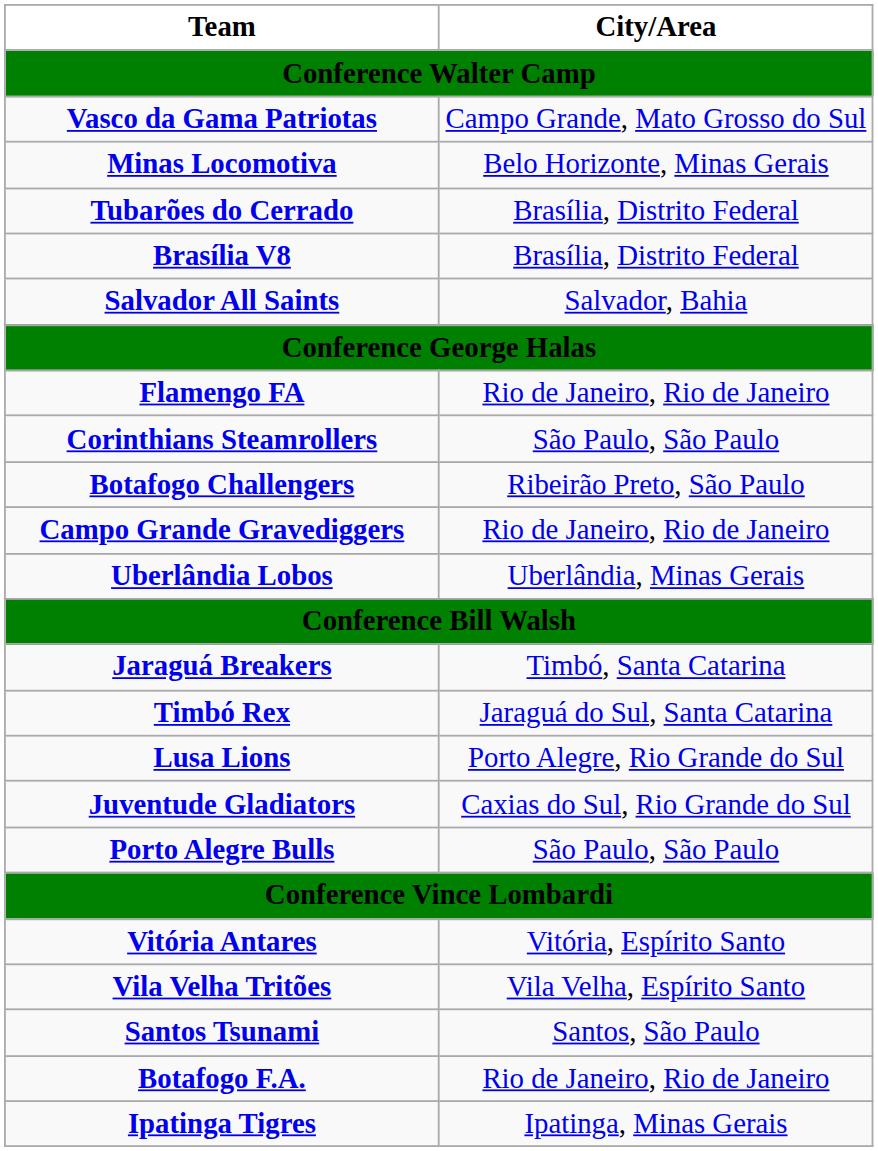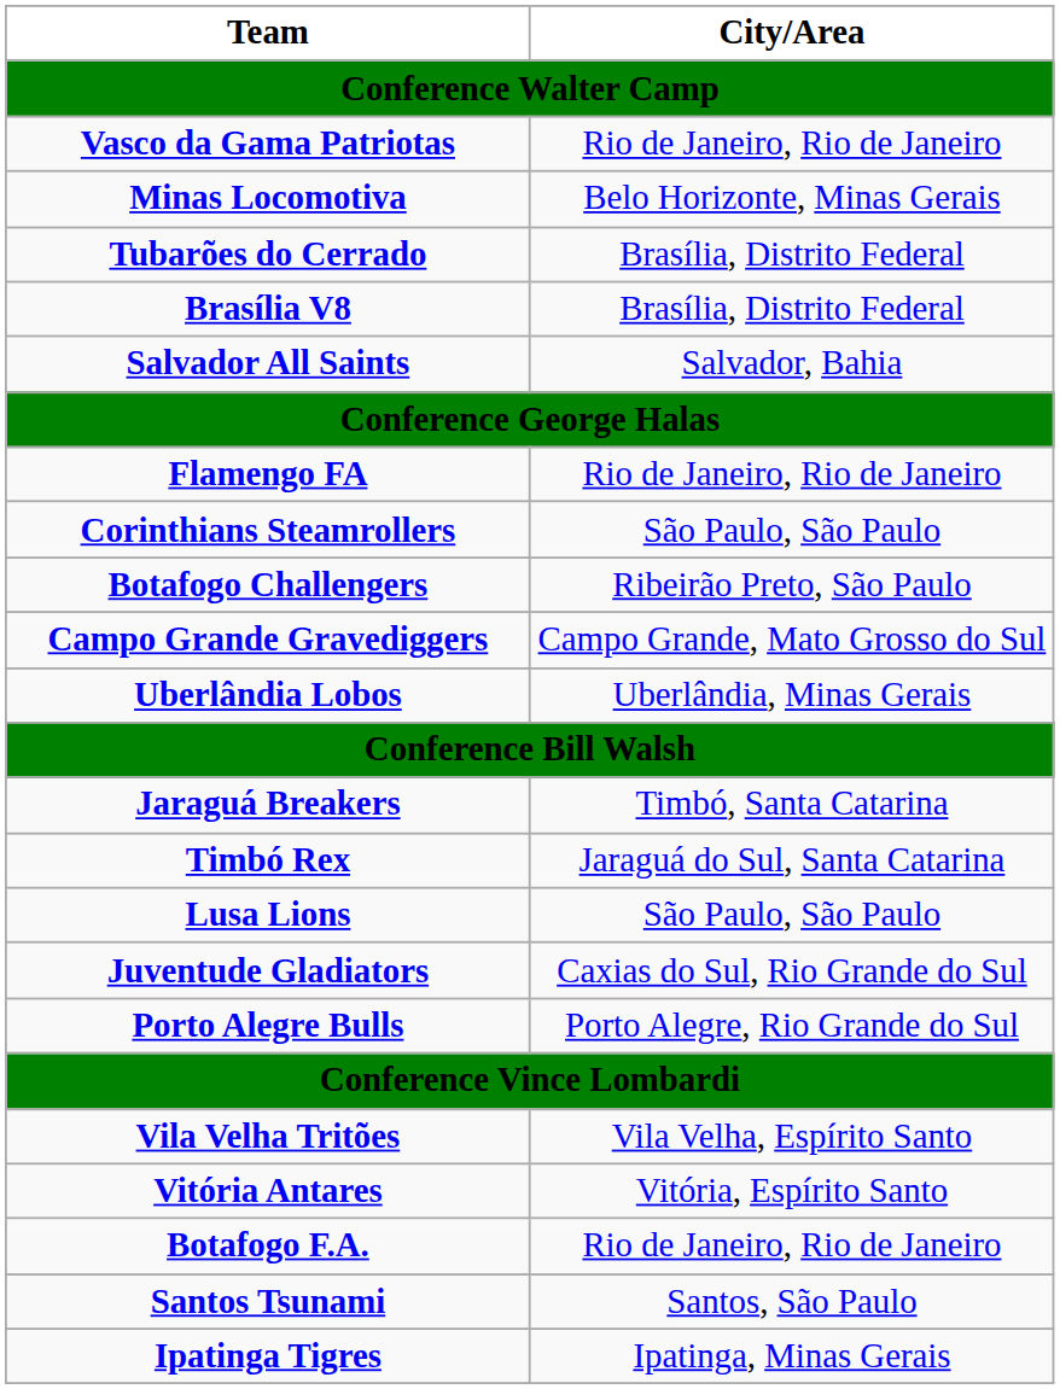 <table class="wikitable" style="text-align:center">
 <tr>
 <th style="background:white; width:50%">Team</th>
 <th style="background:white; width:50%">City/Area</th>
 </tr>
 <tr>
 <th style=background:green colspan=2><span>Conference Walter Camp</span></th>
 </tr>
 <tr>
 <td><strong><a href='#'>Vasco da Gama Patriotas</a></strong></td>
-<td><a href='#'>Campo Grande</a>, <a href='#'>Mato Grosso do Sul</a></td>
+<td><a href='#'>Rio de Janeiro</a>, <a href='#'>Rio de Janeiro</a></td>
 </tr>
 <tr>
 <td><strong><a href='#'>Minas Locomotiva</a></strong></td>
 <td><a href='#'>Belo Horizonte</a>, <a href='#'>Minas Gerais</a></td>
 </tr>
 <tr>
 <td><strong><a href='#'>Tubarões do Cerrado</a></strong></td>
 <td><a href='#'>Brasília</a>, <a href='#'>Distrito Federal</a></td>
 </tr>
 <tr>
 <td><strong><a href='#'>Brasília V8</a></strong></td>
 <td><a href='#'>Brasília</a>, <a href='#'>Distrito Federal</a></td>
 </tr>
 <tr>
 <td><strong><a href='#'>Salvador All Saints</a></strong></td>
 <td><a href='#'>Salvador</a>, <a href='#'>Bahia</a></td>
 </tr>
 <tr>
 <th style=background:green colspan=2><span>Conference George Halas</span></th>
 </tr>
 <tr>
 <td><strong><a href='#'>Flamengo FA</a></strong></td>
 <td><a href='#'>Rio de Janeiro</a>, <a href='#'>Rio de Janeiro</a></td>
 </tr>
 <tr>
 <td><strong><a href='#'>Corinthians Steamrollers</a></strong></td>
 <td><a href='#'>São Paulo</a>, <a href='#'>São Paulo</a></td>
 </tr>
 <tr>
 <td><strong><a href='#'>Botafogo Challengers</a></strong></td>
 <td><a href='#'>Ribeirão Preto</a>, <a href='#'>São Paulo</a></td>
 </tr>
 <tr>
 <td><strong><a href='#'>Campo Grande Gravediggers</a></strong></td>
-<td><a href='#'>Rio de Janeiro</a>, <a href='#'>Rio de Janeiro</a></td>
+<td><a href='#'>Campo Grande</a>, <a href='#'>Mato Grosso do Sul</a></td>
 </tr>
 <tr>
 <td><strong><a href='#'>Uberlândia Lobos</a></strong></td>
 <td><a href='#'>Uberlândia</a>, <a href='#'>Minas Gerais</a></td>
 </tr>
 <tr>
 <th style=background:green colspan=2><span>Conference Bill Walsh</span></th>
 </tr>
 <tr>
 <td><strong><a href='#'>Jaraguá Breakers</a></strong></td>
 <td><a href='#'>Timbó</a>, <a href='#'>Santa Catarina</a></td>
 </tr>
 <tr>
 <td><strong><a href='#'>Timbó Rex</a></strong></td>
 <td><a href='#'>Jaraguá do Sul</a>, <a href='#'>Santa Catarina</a></td>
 </tr>
 <tr>
 <td><strong><a href='#'>Lusa Lions</a></strong></td>
-<td><a href='#'>Porto Alegre</a>, <a href='#'>Rio Grande do Sul</a></td>
+<td><a href='#'>São Paulo</a>, <a href='#'>São Paulo</a></td>
 </tr>
 <tr>
 <td><strong><a href='#'>Juventude Gladiators</a></strong></td>
 <td><a href='#'>Caxias do Sul</a>, <a href='#'>Rio Grande do Sul</a></td>
 </tr>
 <tr>
 <td><strong><a href='#'>Porto Alegre Bulls</a></strong></td>
-<td><a href='#'>São Paulo</a>, <a href='#'>São Paulo</a></td>
+<td><a href='#'>Porto Alegre</a>, <a href='#'>Rio Grande do Sul</a></td>
 </tr>
 <tr>
 <th style=background:green colspan=2><span>Conference Vince Lombardi</span></th>
+</tr>
+<tr>
+<td><strong><a href='#'>Vila Velha Tritões</a></strong></td>
+<td><a href='#'>Vila Velha</a>, <a href='#'>Espírito Santo</a></td>
 </tr>
 <tr>
 <td><strong><a href='#'>Vitória Antares</a></strong></td>
 <td><a href='#'>Vitória</a>, <a href='#'>Espírito Santo</a></td>
 </tr>
 <tr>
-<td><strong><a href='#'>Vila Velha Tritões</a></strong></td>
-<td><a href='#'>Vila Velha</a>, <a href='#'>Espírito Santo</a></td>
+<td><strong><a href='#'>Botafogo F.A.</a></strong></td>
+<td><a href='#'>Rio de Janeiro</a>, <a href='#'>Rio de Janeiro</a></td>
 </tr>
 <tr>
 <td><strong><a href='#'>Santos Tsunami</a></strong></td>
 <td><a href='#'>Santos</a>, <a href='#'>São Paulo</a></td>
 </tr>
 <tr>
-<td><strong><a href='#'>Botafogo F.A.</a></strong></td>
-<td><a href='#'>Rio de Janeiro</a>, <a href='#'>Rio de Janeiro</a></td>
-</tr>
-<tr>
 <td><strong><a href='#'>Ipatinga Tigres</a></strong></td>
 <td><a href='#'>Ipatinga</a>, <a href='#'>Minas Gerais</a></td>
 </tr>
 </table>
